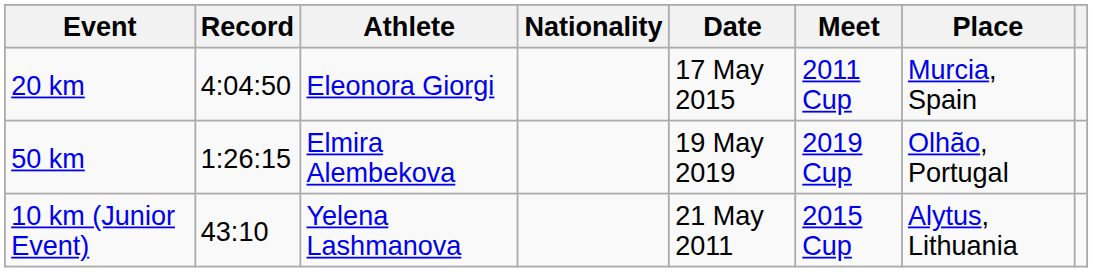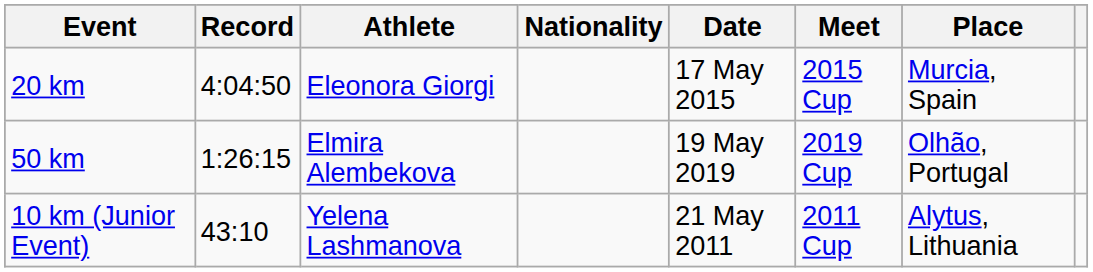 <table class="wikitable sortable" style="font-size:95%;">
 <tr>
 <th>Event</th>
 <th>Record</th>
 <th>Athlete</th>
 <th>Nationality</th>
 <th>Date</th>
 <th>Meet</th>
 <th>Place</th>
 <th></th>
 </tr>
 <tr>
 <td><a href='#'>20 km</a></td>
 <td>4:04:50</td>
 <td><a href='#'>Eleonora Giorgi</a></td>
 <td></td>
 <td>17 May 2015</td>
-<td><a href='#'>2011 Cup</a></td>
+<td><a href='#'>2015 Cup</a></td>
 <td> <a href='#'>Murcia</a>, Spain</td>
 <td></td>
 </tr>
 <tr>
 <td><a href='#'>50 km</a></td>
 <td>1:26:15</td>
 <td><a href='#'>Elmira Alembekova</a></td>
 <td></td>
 <td>19 May 2019</td>
 <td><a href='#'>2019 Cup</a></td>
 <td> <a href='#'>Olhão</a>, Portugal</td>
 <td></td>
 </tr>
 <tr>
 <td><a href='#'>10 km (Junior Event)</a></td>
 <td>43:10</td>
 <td><a href='#'>Yelena Lashmanova</a></td>
 <td></td>
 <td>21 May 2011</td>
-<td><a href='#'>2015 Cup</a></td>
+<td><a href='#'>2011 Cup</a></td>
 <td> <a href='#'>Alytus</a>, Lithuania</td>
 <td></td>
 </tr>
 </table>
